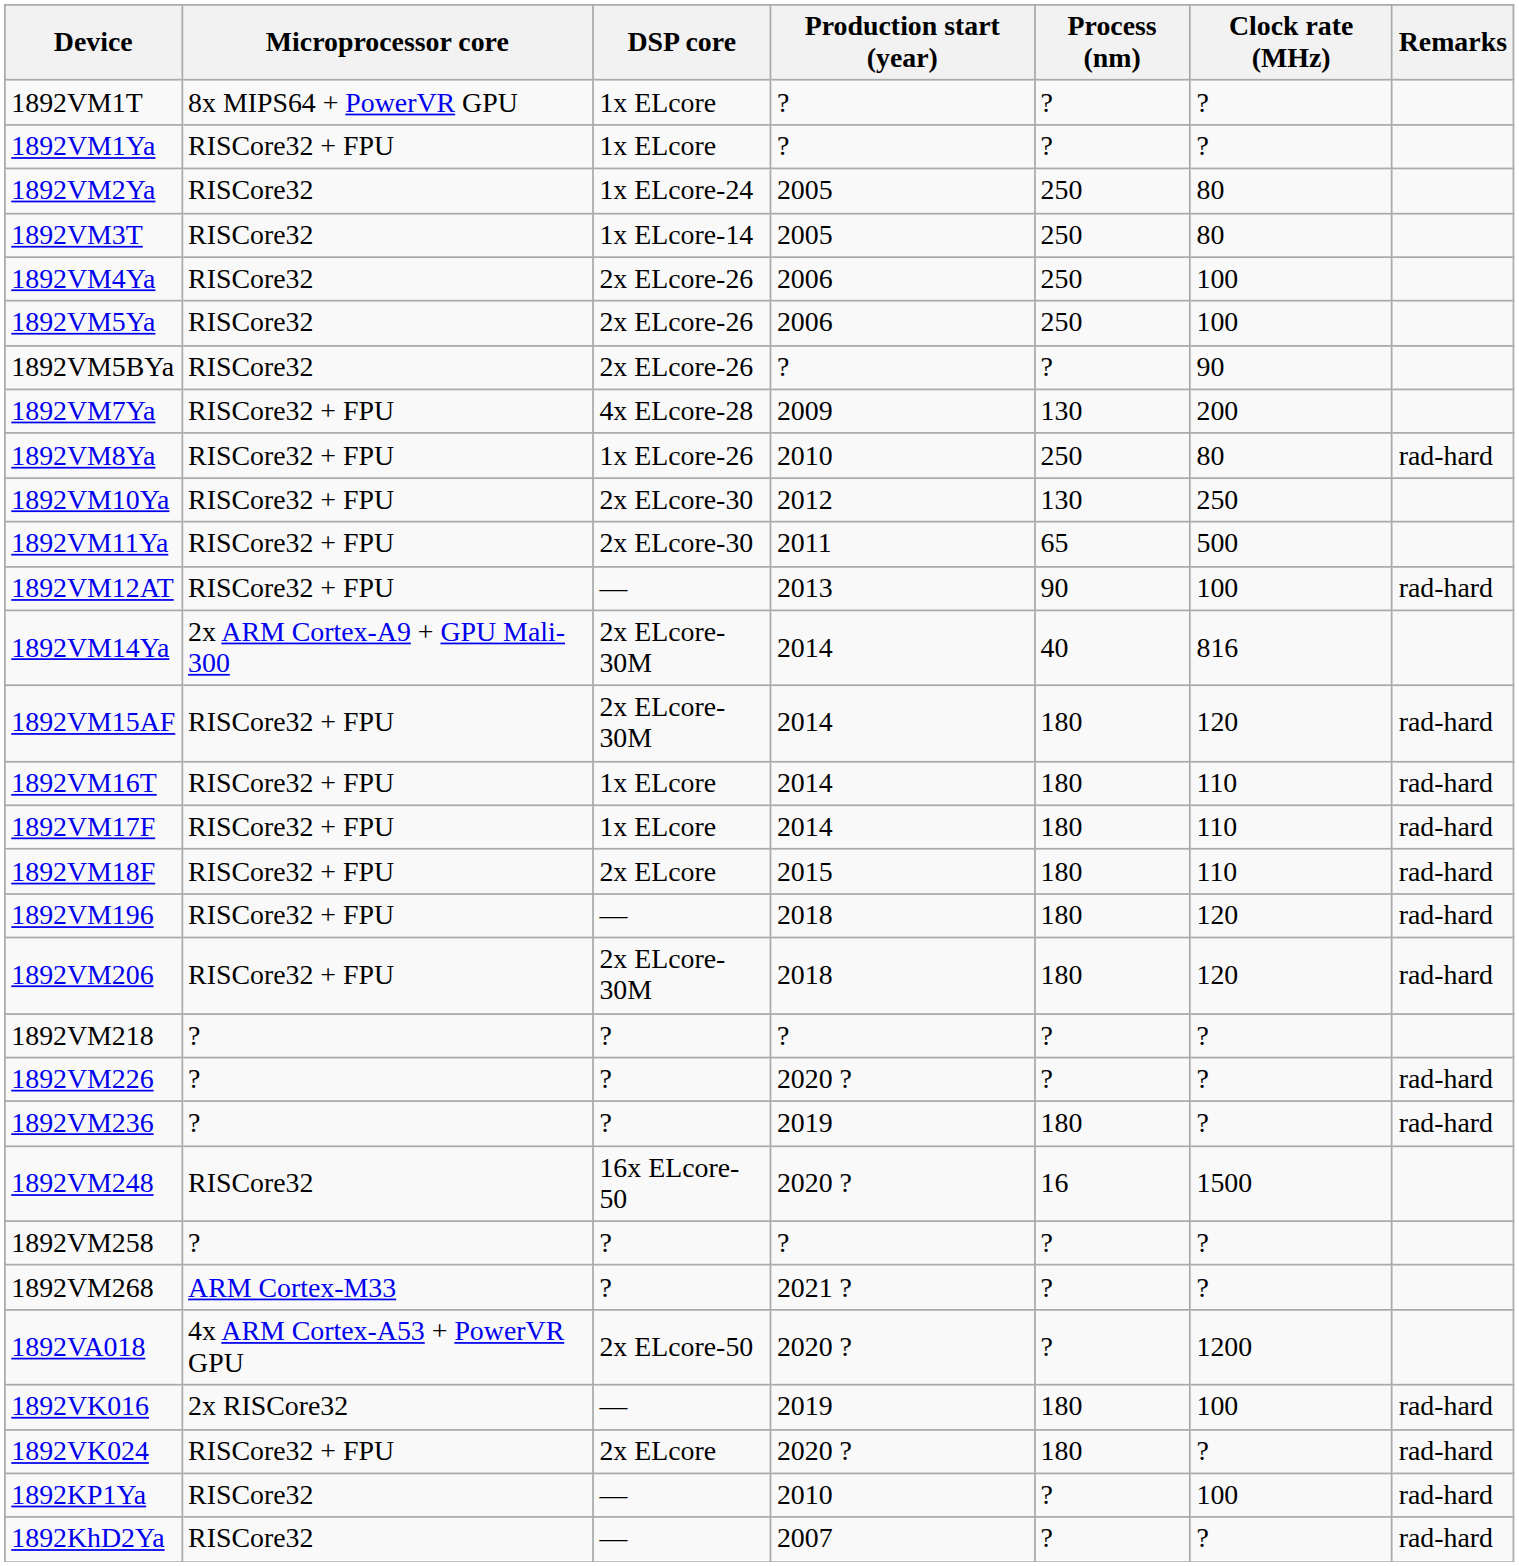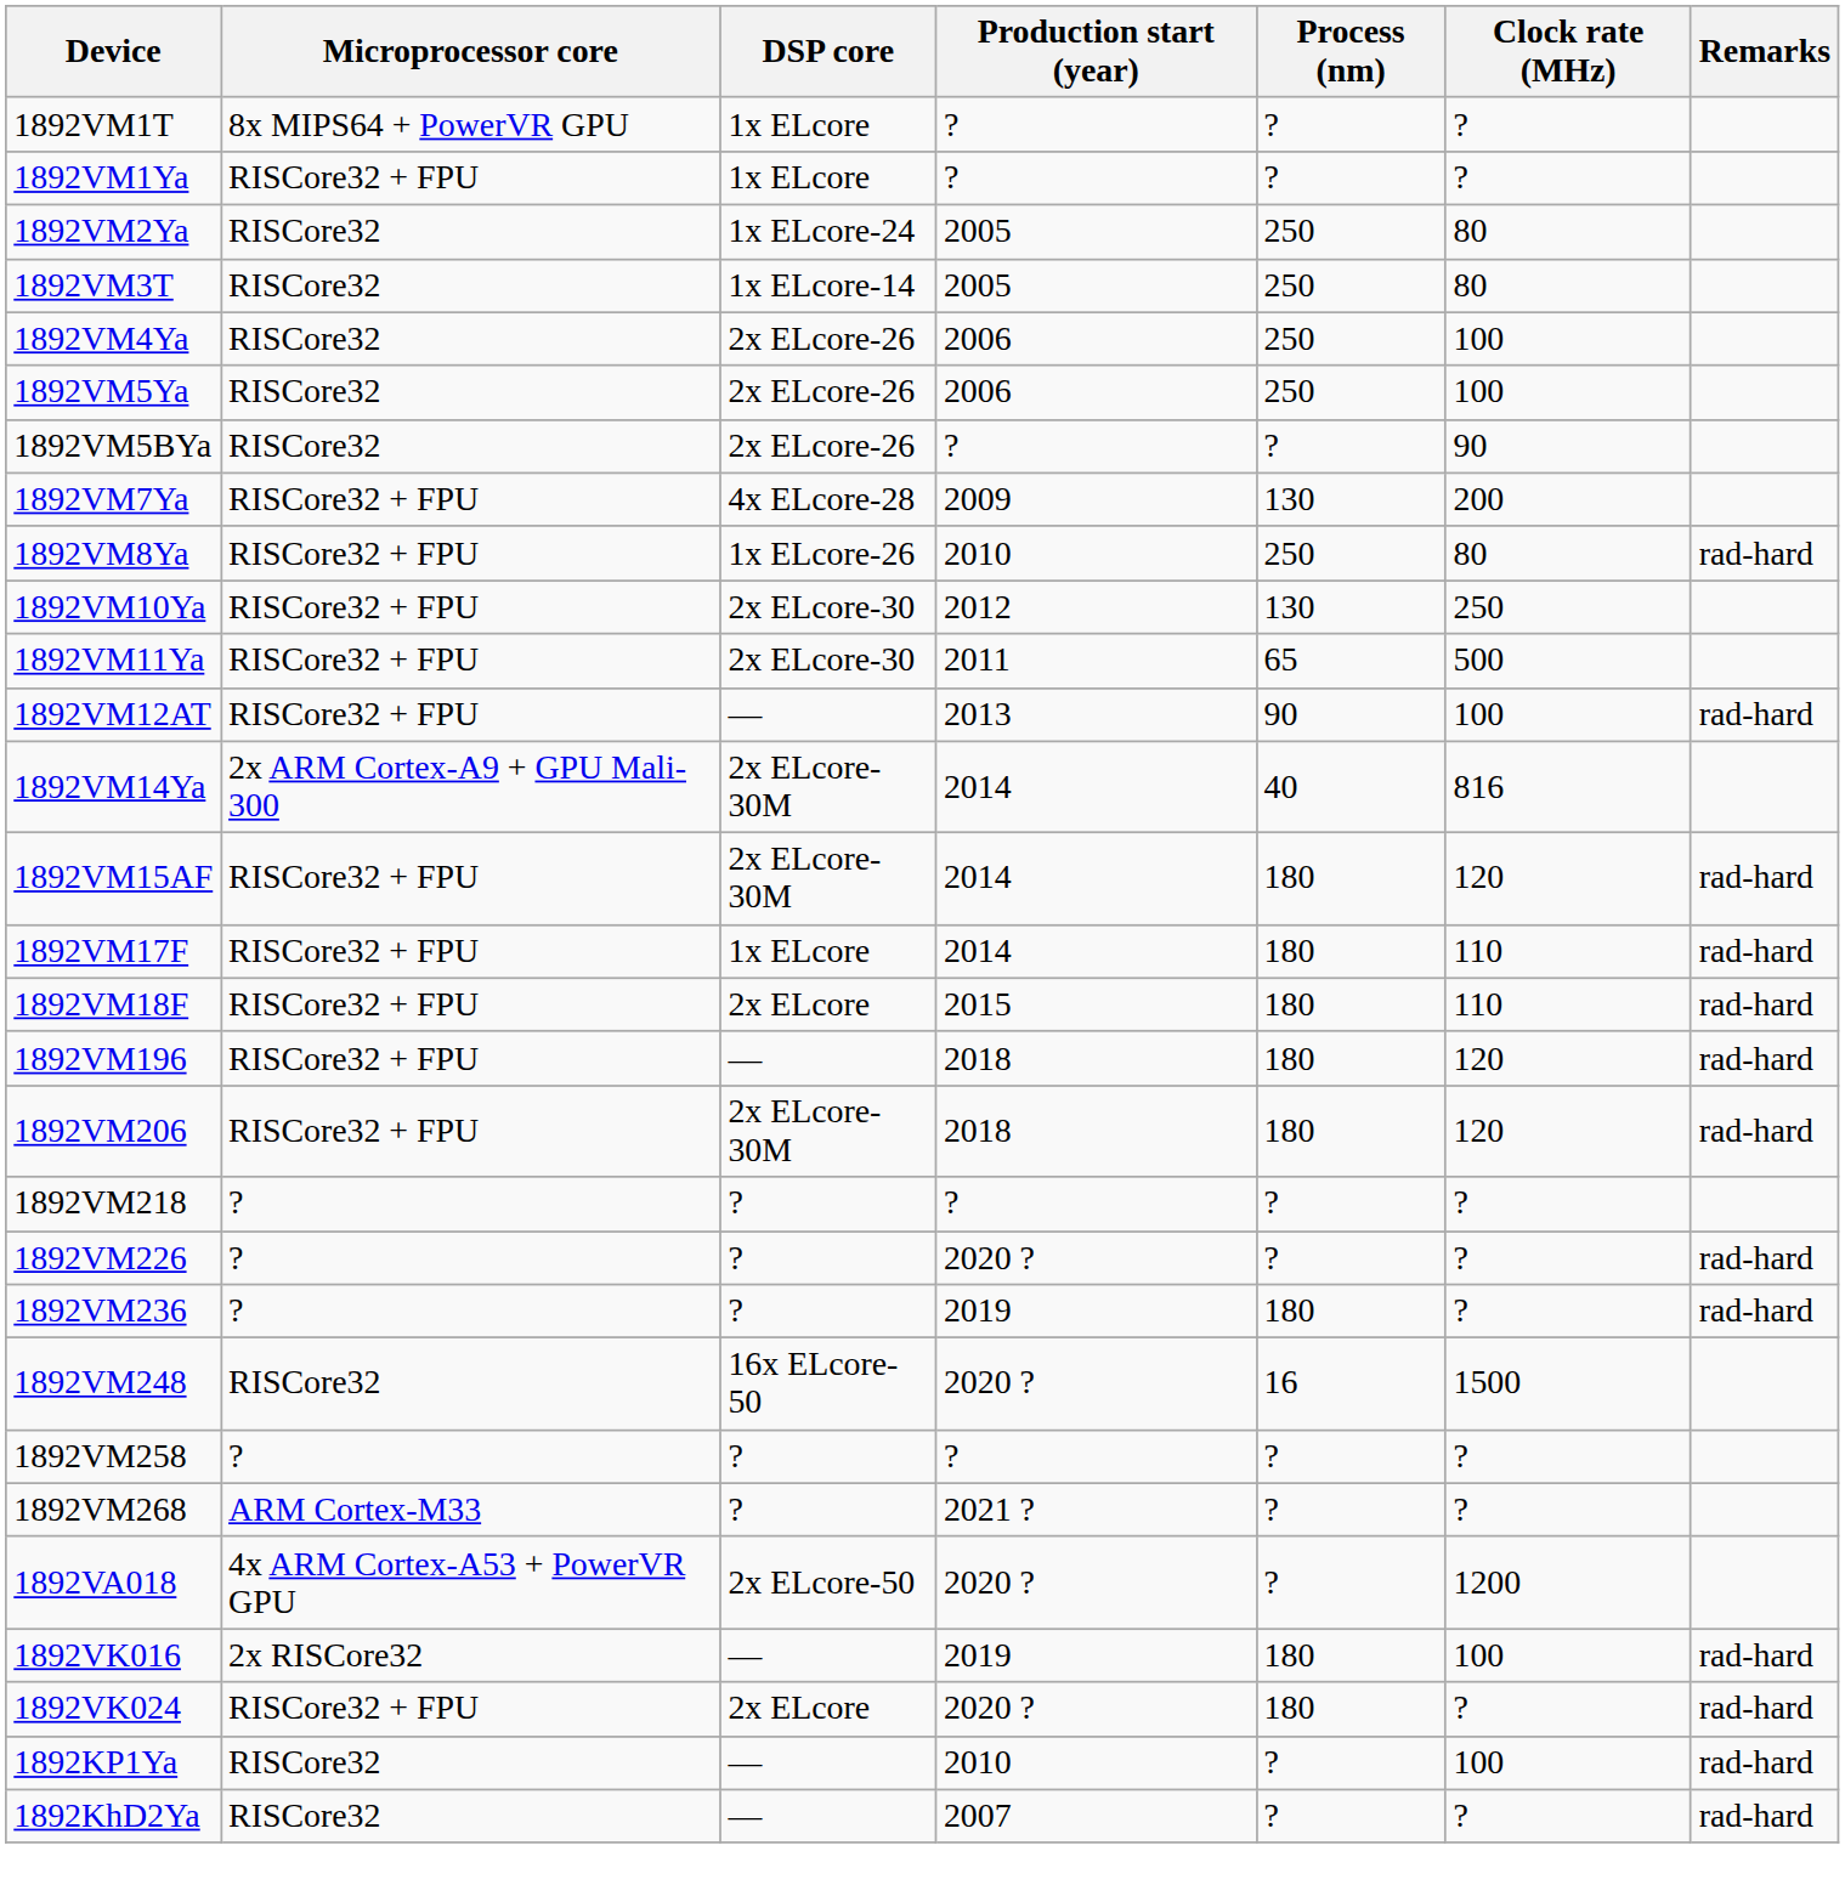 <table class="wikitable sortable">
 <tr>
 <th>Device</th>
 <th>Microprocessor core</th>
 <th>DSP core</th>
 <th>Production start (year)</th>
 <th>Process (nm)</th>
 <th>Clock rate (MHz)</th>
 <th>Remarks</th>
 </tr>
 <tr>
 <td>1892VM1T</td>
 <td>8x MIPS64 + <a href='#'>PowerVR</a> GPU</td>
 <td>1x ELcore</td>
 <td>?</td>
 <td>?</td>
 <td>?</td>
 <td></td>
 </tr>
 <tr>
 <td><a href='#'>1892VM1Ya</a></td>
 <td>RISCore32 + FPU</td>
 <td>1x ELcore</td>
 <td>?</td>
 <td>?</td>
 <td>?</td>
 <td></td>
 </tr>
 <tr>
 <td><a href='#'>1892VM2Ya</a></td>
 <td>RISCore32</td>
 <td>1x ELcore-24</td>
 <td>2005</td>
 <td>250</td>
 <td>80</td>
 <td></td>
 </tr>
 <tr>
 <td><a href='#'>1892VM3T</a></td>
 <td>RISCore32</td>
 <td>1x ELcore-14</td>
 <td>2005</td>
 <td>250</td>
 <td>80</td>
 <td></td>
 </tr>
 <tr>
 <td><a href='#'>1892VM4Ya</a></td>
 <td>RISCore32</td>
 <td>2x ELcore-26</td>
 <td>2006</td>
 <td>250</td>
 <td>100</td>
 <td></td>
 </tr>
 <tr>
 <td><a href='#'>1892VM5Ya</a></td>
 <td>RISCore32</td>
 <td>2x ELcore-26</td>
 <td>2006</td>
 <td>250</td>
 <td>100</td>
 <td></td>
 </tr>
 <tr>
 <td>1892VM5BYa</td>
 <td>RISCore32</td>
 <td>2x ELcore-26</td>
 <td>?</td>
 <td>?</td>
 <td>90</td>
 <td></td>
 </tr>
 <tr>
 <td><a href='#'>1892VM7Ya</a></td>
 <td>RISCore32 + FPU</td>
 <td>4x ELcore-28</td>
 <td>2009</td>
 <td>130</td>
 <td>200</td>
 <td></td>
 </tr>
 <tr>
 <td><a href='#'>1892VM8Ya</a></td>
 <td>RISCore32 + FPU</td>
 <td>1x ELcore-26</td>
 <td>2010</td>
 <td>250</td>
 <td>80</td>
 <td>rad-hard</td>
 </tr>
 <tr>
 <td><a href='#'>1892VM10Ya</a></td>
 <td>RISCore32 + FPU</td>
 <td>2x ELcore-30</td>
 <td>2012</td>
 <td>130</td>
 <td>250</td>
 <td></td>
 </tr>
 <tr>
 <td><a href='#'>1892VM11Ya</a></td>
 <td>RISCore32 + FPU</td>
 <td>2x ELcore-30</td>
 <td>2011</td>
 <td>65</td>
 <td>500</td>
 <td></td>
 </tr>
 <tr>
 <td><a href='#'>1892VM12AT</a></td>
 <td>RISCore32 + FPU</td>
 <td>—</td>
 <td>2013</td>
 <td>90</td>
 <td>100</td>
 <td>rad-hard</td>
 </tr>
 <tr>
 <td><a href='#'>1892VM14Ya</a></td>
 <td>2x <a href='#'>ARM Cortex-A9</a> + <a href='#'>GPU Mali-300</a></td>
 <td>2x ELcore-30M</td>
 <td>2014</td>
 <td>40</td>
 <td>816</td>
 <td></td>
 </tr>
 <tr>
 <td><a href='#'>1892VM15AF</a></td>
 <td>RISCore32 + FPU</td>
 <td>2x ELcore-30M</td>
 <td>2014</td>
 <td>180</td>
 <td>120</td>
-<td>rad-hard</td>
-</tr>
-<tr>
-<td><a href='#'>1892VM16T</a></td>
-<td>RISCore32 + FPU</td>
-<td>1x ELcore</td>
-<td>2014</td>
-<td>180</td>
-<td>110</td>
 <td>rad-hard</td>
 </tr>
 <tr>
 <td><a href='#'>1892VM17F</a></td>
 <td>RISCore32 + FPU</td>
 <td>1x ELcore</td>
 <td>2014</td>
 <td>180</td>
 <td>110</td>
 <td>rad-hard</td>
 </tr>
 <tr>
 <td><a href='#'>1892VM18F</a></td>
 <td>RISCore32 + FPU</td>
 <td>2x ELcore</td>
 <td>2015</td>
 <td>180</td>
 <td>110</td>
 <td>rad-hard</td>
 </tr>
 <tr>
 <td><a href='#'>1892VM196</a></td>
 <td>RISCore32 + FPU</td>
 <td>—</td>
 <td>2018</td>
 <td>180</td>
 <td>120</td>
 <td>rad-hard</td>
 </tr>
 <tr>
 <td><a href='#'>1892VM206</a></td>
 <td>RISCore32 + FPU</td>
 <td>2x ELcore-30M</td>
 <td>2018</td>
 <td>180</td>
 <td>120</td>
 <td>rad-hard</td>
 </tr>
 <tr>
 <td>1892VM218</td>
 <td>?</td>
 <td>?</td>
 <td>?</td>
 <td>?</td>
 <td>?</td>
 <td></td>
 </tr>
 <tr>
 <td><a href='#'>1892VM226</a></td>
 <td>?</td>
 <td>?</td>
 <td>2020 ?</td>
 <td>?</td>
 <td>?</td>
 <td>rad-hard</td>
 </tr>
 <tr>
 <td><a href='#'>1892VM236</a></td>
 <td>?</td>
 <td>?</td>
 <td>2019</td>
 <td>180</td>
 <td>?</td>
 <td>rad-hard</td>
 </tr>
 <tr>
 <td><a href='#'>1892VM248</a></td>
 <td>RISCore32</td>
 <td>16x ELcore-50</td>
 <td>2020 ?</td>
 <td>16</td>
 <td>1500</td>
 <td></td>
 </tr>
 <tr>
 <td>1892VM258</td>
 <td>?</td>
 <td>?</td>
 <td>?</td>
 <td>?</td>
 <td>?</td>
 <td></td>
 </tr>
 <tr>
 <td>1892VM268</td>
 <td><a href='#'>ARM Cortex-M33</a></td>
 <td>?</td>
 <td>2021 ?</td>
 <td>?</td>
 <td>?</td>
 <td></td>
 </tr>
 <tr>
 <td><a href='#'>1892VA018</a></td>
 <td>4x <a href='#'>ARM Cortex-A53</a> + <a href='#'>PowerVR</a> GPU</td>
 <td>2x ELcore-50</td>
 <td>2020 ?</td>
 <td>?</td>
 <td>1200</td>
 <td></td>
 </tr>
 <tr>
 <td><a href='#'>1892VK016</a></td>
 <td>2x RISCore32</td>
 <td>—</td>
 <td>2019</td>
 <td>180</td>
 <td>100</td>
 <td>rad-hard</td>
 </tr>
 <tr>
 <td><a href='#'>1892VK024</a></td>
 <td>RISCore32 + FPU</td>
 <td>2x ELcore</td>
 <td>2020 ?</td>
 <td>180</td>
 <td>?</td>
 <td>rad-hard</td>
 </tr>
 <tr>
 <td><a href='#'>1892KP1Ya</a></td>
 <td>RISCore32</td>
 <td>—</td>
 <td>2010</td>
 <td>?</td>
 <td>100</td>
 <td>rad-hard</td>
 </tr>
 <tr>
 <td><a href='#'>1892KhD2Ya</a></td>
 <td>RISCore32</td>
 <td>—</td>
 <td>2007</td>
 <td>?</td>
 <td>?</td>
 <td>rad-hard</td>
 </tr>
 </table>
